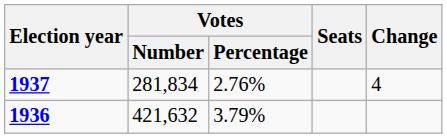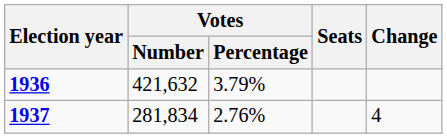 <table class="wikitable sortable">
 <tr>
 <th rowspan="2">Election year</th>
 <th colspan="2">Votes</th>
 <th rowspan="2">Seats</th>
 <th rowspan="2">Change</th>
 </tr>
 <tr>
 <th>Number</th>
 <th>Percentage</th>
 </tr>
 <tr>
+<td><a href='#'><strong>1936</strong></a></td>
+<td>421,632</td>
+<td>3.79%</td>
+<td></td>
+<td></td>
+</tr>
+<tr>
 <td><strong><a href='#'>1937</a></strong></td>
 <td>281,834</td>
 <td>2.76%</td>
 <td></td>
 <td> 4</td>
 </tr>
-<tr>
-<td><a href='#'><strong>1936</strong></a></td>
-<td>421,632</td>
-<td>3.79%</td>
-<td></td>
-<td></td>
-</tr>
 </table>
